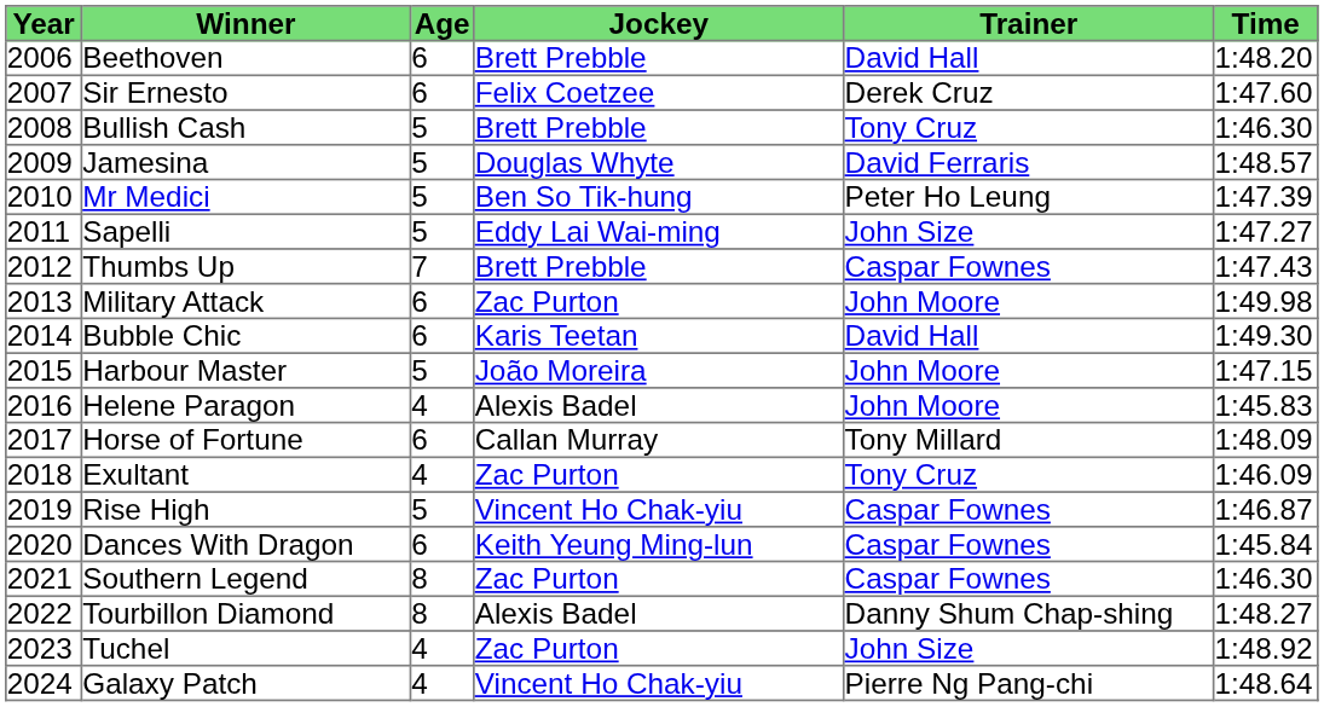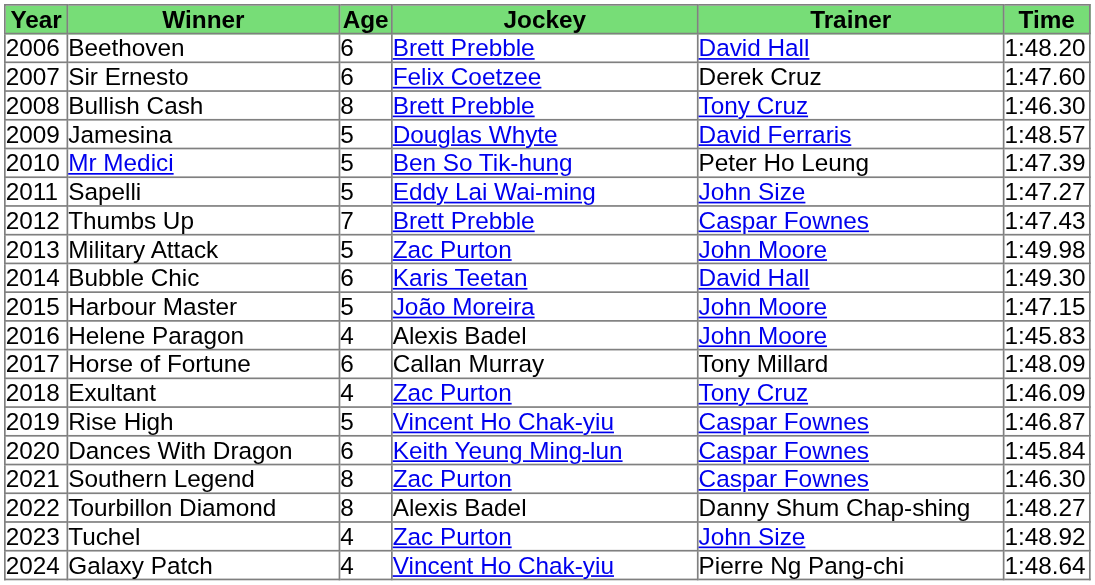 <table class = "sortable" | border="1" cellpadding="0" style="border-collapse: collapse; font-size:90%">
 <tr bgcolor="#77dd77" align="center">
 <td style="width:36px"><strong>Year</strong></td>
 <td style="width:160px"><strong>Winner</strong></td>
 <td style="width:30px"><strong>Age</strong></td>
 <td style="width:180px"><strong>Jockey</strong></td>
 <td style="width:180px"><strong>Trainer</strong></td>
 <td style="width:50px"><strong>Time</strong></td>
 </tr>
 <tr>
 <td>2006</td>
 <td>Beethoven</td>
 <td>6</td>
 <td><a href='#'>Brett Prebble</a></td>
 <td><a href='#'>David Hall</a></td>
 <td>1:48.20</td>
 </tr>
 <tr>
 <td>2007</td>
 <td>Sir Ernesto</td>
 <td>6</td>
 <td><a href='#'>Felix Coetzee</a></td>
 <td>Derek Cruz</td>
 <td>1:47.60</td>
 </tr>
 <tr>
 <td>2008</td>
 <td>Bullish Cash</td>
-<td>5</td>
+<td>8</td>
 <td><a href='#'>Brett Prebble</a></td>
 <td><a href='#'>Tony Cruz</a></td>
 <td>1:46.30</td>
 </tr>
 <tr>
 <td>2009</td>
 <td>Jamesina</td>
 <td>5</td>
 <td><a href='#'>Douglas Whyte</a></td>
 <td><a href='#'>David Ferraris</a></td>
 <td>1:48.57</td>
 </tr>
 <tr>
 <td>2010</td>
 <td><a href='#'>Mr Medici</a></td>
 <td>5</td>
 <td><a href='#'>Ben So Tik-hung</a></td>
 <td>Peter Ho Leung</td>
 <td>1:47.39</td>
 </tr>
 <tr>
 <td>2011</td>
 <td>Sapelli</td>
 <td>5</td>
 <td><a href='#'>Eddy Lai Wai-ming</a></td>
 <td><a href='#'>John Size</a></td>
 <td>1:47.27</td>
 </tr>
 <tr>
 <td>2012</td>
 <td>Thumbs Up</td>
 <td>7</td>
 <td><a href='#'>Brett Prebble</a></td>
 <td><a href='#'>Caspar Fownes</a></td>
 <td>1:47.43</td>
 </tr>
 <tr>
 <td>2013</td>
 <td>Military Attack</td>
-<td>6</td>
+<td>5</td>
 <td><a href='#'>Zac Purton</a></td>
 <td><a href='#'>John Moore</a></td>
 <td>1:49.98</td>
 </tr>
 <tr>
 <td>2014</td>
 <td>Bubble Chic</td>
 <td>6</td>
 <td><a href='#'>Karis Teetan</a></td>
 <td><a href='#'>David Hall</a></td>
 <td>1:49.30</td>
 </tr>
 <tr>
 <td>2015</td>
 <td>Harbour Master</td>
 <td>5</td>
 <td><a href='#'>João Moreira</a></td>
 <td><a href='#'>John Moore</a></td>
 <td>1:47.15</td>
 </tr>
 <tr>
 <td>2016</td>
 <td>Helene Paragon</td>
 <td>4</td>
 <td>Alexis Badel</td>
 <td><a href='#'>John Moore</a></td>
 <td>1:45.83</td>
 </tr>
 <tr>
 <td>2017</td>
 <td>Horse of Fortune</td>
 <td>6</td>
 <td>Callan Murray</td>
 <td>Tony Millard</td>
 <td>1:48.09</td>
 </tr>
 <tr>
 <td>2018</td>
 <td>Exultant</td>
 <td>4</td>
 <td><a href='#'>Zac Purton</a></td>
 <td><a href='#'>Tony Cruz</a></td>
 <td>1:46.09</td>
 </tr>
 <tr>
 <td>2019</td>
 <td>Rise High</td>
 <td>5</td>
 <td><a href='#'>Vincent Ho Chak-yiu</a></td>
 <td><a href='#'>Caspar Fownes</a></td>
 <td>1:46.87</td>
 </tr>
 <tr>
 <td>2020</td>
 <td>Dances With Dragon</td>
 <td>6</td>
 <td><a href='#'>Keith Yeung Ming-lun</a></td>
 <td><a href='#'>Caspar Fownes</a></td>
 <td>1:45.84</td>
 </tr>
 <tr>
 <td>2021</td>
 <td>Southern Legend</td>
 <td>8</td>
 <td><a href='#'>Zac Purton</a></td>
 <td><a href='#'>Caspar Fownes</a></td>
 <td>1:46.30</td>
 </tr>
 <tr>
 <td>2022</td>
 <td>Tourbillon Diamond</td>
 <td>8</td>
 <td>Alexis Badel</td>
 <td>Danny Shum Chap-shing</td>
 <td>1:48.27</td>
 </tr>
 <tr>
 <td>2023</td>
 <td>Tuchel</td>
 <td>4</td>
 <td><a href='#'>Zac Purton</a></td>
 <td><a href='#'>John Size</a></td>
 <td>1:48.92</td>
 </tr>
 <tr>
 <td>2024</td>
 <td>Galaxy Patch</td>
 <td>4</td>
 <td><a href='#'>Vincent Ho Chak-yiu</a></td>
 <td>Pierre Ng Pang-chi</td>
 <td>1:48.64</td>
 </tr>
 </table>
